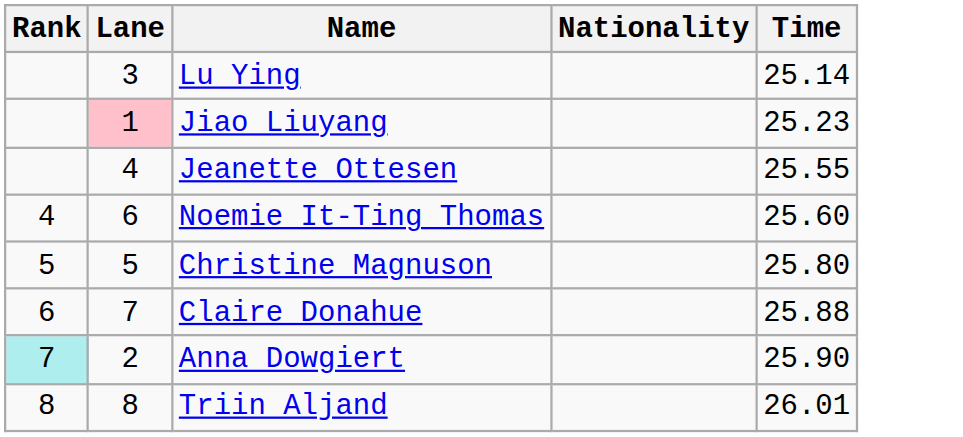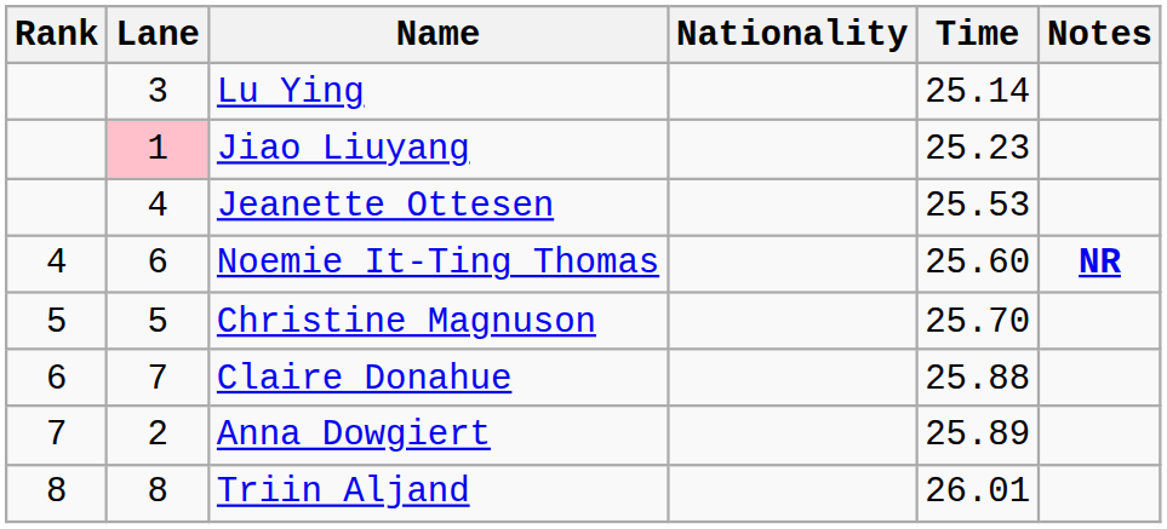 <table class="wikitable sortable" style="text-align:center">
 <tr>
 <th>Rank</th>
 <th>Lane</th>
 <th>Name</th>
 <th>Nationality</th>
 <th>Time</th>
+<th>Notes</th>
 </tr>
 <tr>
 <td></td>
 <td>3</td>
 <td align=left><a href='#'>Lu Ying</a></td>
 <td align=left></td>
 <td>25.14</td>
+<td></td>
 </tr>
 <tr>
 <td></td>
 <td style="background: pink;">1</td>
 <td align=left><a href='#'>Jiao Liuyang</a></td>
 <td align=left></td>
 <td>25.23</td>
+<td></td>
 </tr>
 <tr>
 <td></td>
 <td>4</td>
 <td align=left><a href='#'>Jeanette Ottesen</a></td>
 <td align=left></td>
-<td>25.55</td>
+<td>25.53</td>
+<td></td>
 </tr>
 <tr>
 <td>4</td>
 <td>6</td>
 <td align=left><a href='#'>Noemie It-Ting Thomas</a></td>
 <td align=left></td>
 <td>25.60</td>
+<td><strong><a href='#'>NR</a></strong></td>
 </tr>
 <tr>
 <td>5</td>
 <td>5</td>
 <td align=left><a href='#'>Christine Magnuson</a></td>
 <td align=left></td>
-<td>25.80</td>
+<td>25.70</td>
+<td></td>
 </tr>
 <tr>
 <td>6</td>
 <td>7</td>
 <td align=left><a href='#'>Claire Donahue</a></td>
 <td align=left></td>
 <td>25.88</td>
+<td></td>
 </tr>
 <tr>
-<td style="background: paleturquoise;">7</td>
+<td>7</td>
 <td>2</td>
 <td align=left><a href='#'>Anna Dowgiert</a></td>
 <td align=left></td>
-<td>25.90</td>
+<td>25.89</td>
+<td></td>
 </tr>
 <tr>
 <td>8</td>
 <td>8</td>
 <td align=left><a href='#'>Triin Aljand</a></td>
 <td align=left></td>
 <td>26.01</td>
+<td></td>
 </tr>
 </table>
